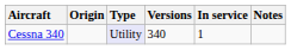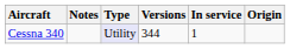 <table class="wikitable">
 <tr>
 <th style="text-align: left;">Aircraft</th>
-<th style="text-align: left;">Origin</th>
+<th style="text-align: left;">Notes</th>
 <th style="text-align: left;">Type</th>
 <th style="text-align: left;">Versions</th>
 <th style="text-align: left;">In service</th>
-<th style="text-align: left;">Notes</th>
+<th style="text-align: left;">Origin</th>
 </tr>
 <tr>
 <td><a href='#'>Cessna 340</a></td>
 <td></td>
 <td style="background: lavender;">Utility</td>
-<td>340</td>
+<td>344</td>
 <td>1</td>
 <td></td>
 </tr>
 </table>
